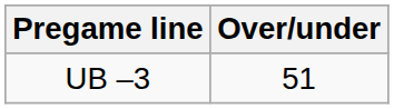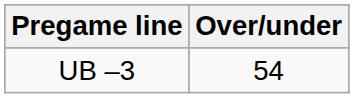 <table class="wikitable">
 <tr align="center">
 <th style=>Pregame line</th>
 <th style=>Over/under</th>
 </tr>
 <tr align="center">
 <td>UB –3</td>
-<td>51</td>
+<td>54</td>
 </tr>
 </table>
